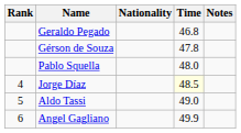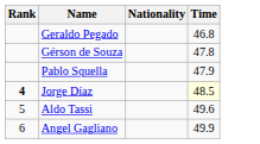 <table class="wikitable sortable" style="text-align:center">
 <tr>
 <th>Rank</th>
 <th>Name</th>
 <th>Nationality</th>
 <th>Time</th>
-<th>Notes</th>
 </tr>
 <tr>
 <td></td>
 <td align=left><a href='#'>Geraldo Pegado</a></td>
 <td align=left></td>
 <td>46.8</td>
-<td></td>
 </tr>
 <tr>
 <td></td>
 <td align=left><a href='#'>Gérson de Souza</a></td>
 <td align=left></td>
 <td>47.8</td>
-<td></td>
 </tr>
 <tr>
 <td></td>
 <td align=left><a href='#'>Pablo Squella</a></td>
 <td align=left></td>
-<td>48.0</td>
-<td></td>
+<td>47.9</td>
 </tr>
 <tr>
-<td>4</td>
+<td><strong>4</strong></td>
 <td align=left><a href='#'>Jorge Díaz</a></td>
 <td align=left></td>
 <td style="background: lightyellow;">48.5</td>
-<td></td>
 </tr>
 <tr>
 <td>5</td>
 <td align=left><a href='#'>Aldo Tassi</a></td>
 <td align=left></td>
-<td>49.0</td>
-<td></td>
+<td>49.6</td>
 </tr>
 <tr>
 <td>6</td>
 <td align=left><a href='#'>Angel Gagliano</a></td>
 <td align=left></td>
 <td>49.9</td>
-<td></td>
 </tr>
 </table>
